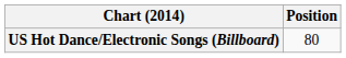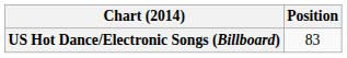 <table class="wikitable plainrowheaders" style="text-align:center">
 <tr>
 <th scope="col">Chart (2014)</th>
 <th scope="col">Position</th>
 </tr>
 <tr>
 <th scope="row">US Hot Dance/Electronic Songs (<em>Billboard</em>)</th>
-<td>80</td>
+<td>83</td>
 </tr>
 </table>
